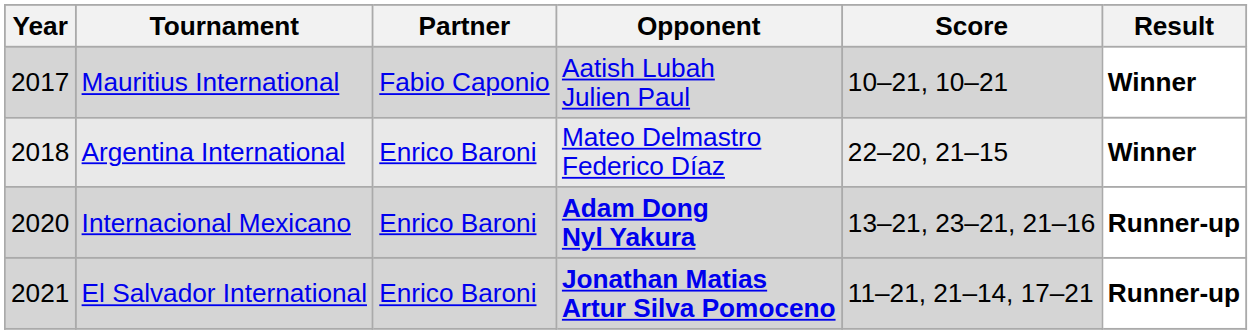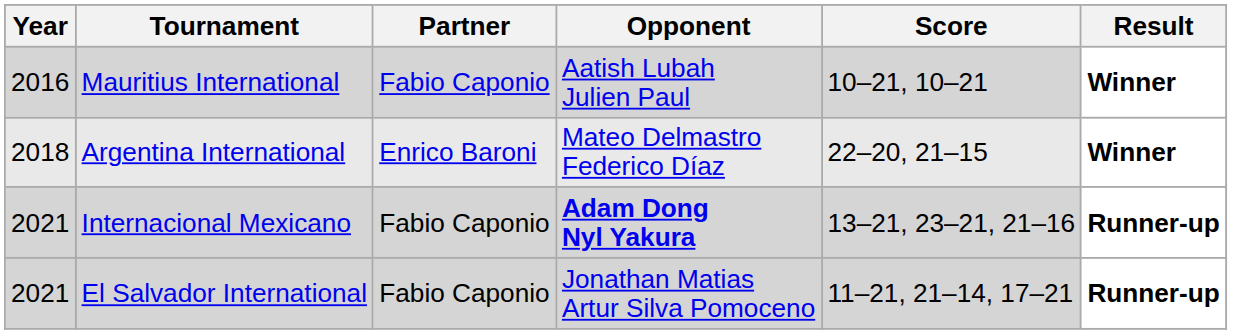 <table class="sortable wikitable" style="font-size: 90%;">
 <tr>
 <th>Year</th>
 <th>Tournament</th>
 <th>Partner</th>
 <th>Opponent</th>
 <th>Score</th>
 <th>Result</th>
 </tr>
 <tr style="background:#D5D5D5">
-<td align="center">2017</td>
+<td align="center">2016</td>
 <td align="left"><a href='#'>Mauritius International</a></td>
 <td align="left"> <a href='#'>Fabio Caponio</a></td>
 <td align="left"> <a href='#'>Aatish Lubah</a><br> <a href='#'>Julien Paul</a></td>
 <td align="left">10–21, 10–21</td>
 <td style="text-align:left; background:white"> <strong>Winner</strong></td>
 </tr>
 <tr style="background:#E9E9E9">
 <td align="center">2018</td>
 <td align="left"><a href='#'>Argentina International</a></td>
 <td align="left"> <a href='#'>Enrico Baroni</a></td>
 <td align="left"> <a href='#'>Mateo Delmastro</a><br> <a href='#'>Federico Díaz</a></td>
 <td align="left">22–20, 21–15</td>
 <td style="text-align:left; background:white"> <strong>Winner</strong></td>
 </tr>
 <tr style="background:#D5D5D5">
-<td align="center">2020</td>
+<td align="center">2021</td>
 <td align="left"><a href='#'>Internacional Mexicano</a></td>
-<td align="left"> <a href='#'>Enrico Baroni</a></td>
+<td align="left"> Fabio Caponio</td>
 <td align="left"><strong> <a href='#'>Adam Dong</a><br> <a href='#'>Nyl Yakura</a></strong></td>
 <td align="left">13–21, 23–21, 21–16</td>
 <td style="text-align:left; background:white"> <strong>Runner-up</strong></td>
 </tr>
 <tr style="background:#D5D5D5">
 <td align="center">2021</td>
 <td align="left"><a href='#'>El Salvador International</a></td>
-<td align="left"> <a href='#'>Enrico Baroni</a></td>
-<td align="left"><strong> <a href='#'>Jonathan Matias</a><br> <a href='#'>Artur Silva Pomoceno</a></strong></td>
+<td align="left"> Fabio Caponio</td>
+<td align="left"> <a href='#'>Jonathan Matias</a><br> <a href='#'>Artur Silva Pomoceno</a></td>
 <td align="left">11–21, 21–14, 17–21</td>
 <td style="text-align:left; background:white"> <strong>Runner-up</strong></td>
 </tr>
 </table>
